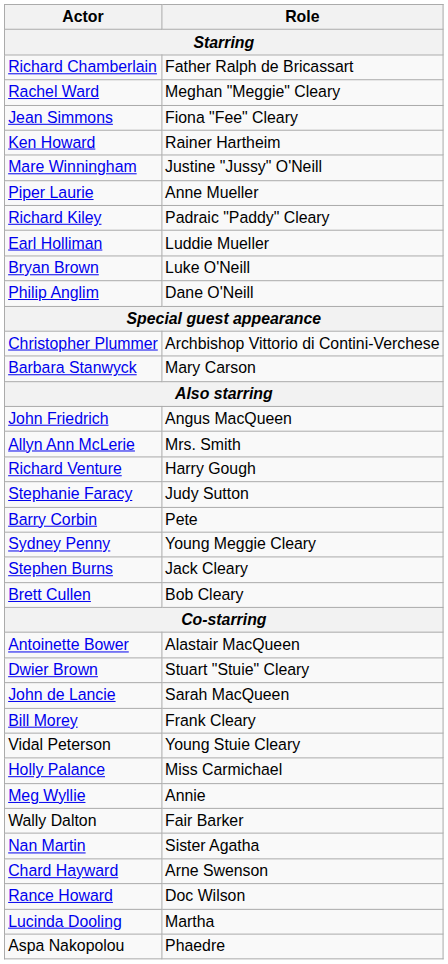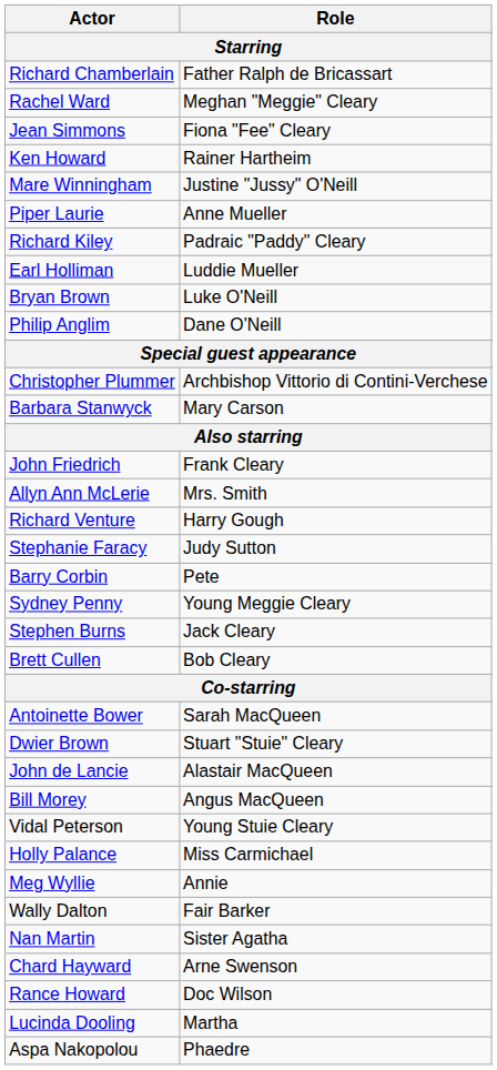 <table class="wikitable">
 <tr>
 <th>Actor</th>
 <th>Role</th>
 </tr>
 <tr>
 <th colspan="2"><em>Starring</em></th>
 </tr>
 <tr>
 <td><a href='#'>Richard Chamberlain</a></td>
 <td>Father Ralph de Bricassart</td>
 </tr>
 <tr>
 <td><a href='#'>Rachel Ward</a></td>
 <td>Meghan "Meggie" Cleary</td>
 </tr>
 <tr>
 <td><a href='#'>Jean Simmons</a></td>
 <td>Fiona "Fee" Cleary</td>
 </tr>
 <tr>
 <td><a href='#'>Ken Howard</a></td>
 <td>Rainer Hartheim</td>
 </tr>
 <tr>
 <td><a href='#'>Mare Winningham</a></td>
 <td>Justine "Jussy" O'Neill</td>
 </tr>
 <tr>
 <td><a href='#'>Piper Laurie</a></td>
 <td>Anne Mueller</td>
 </tr>
 <tr>
 <td><a href='#'>Richard Kiley</a></td>
 <td>Padraic "Paddy" Cleary</td>
 </tr>
 <tr>
 <td><a href='#'>Earl Holliman</a></td>
 <td>Luddie Mueller</td>
 </tr>
 <tr>
 <td><a href='#'>Bryan Brown</a></td>
 <td>Luke O'Neill</td>
 </tr>
 <tr>
 <td><a href='#'>Philip Anglim</a></td>
 <td>Dane O'Neill</td>
 </tr>
 <tr>
 <th colspan="2"><em>Special guest appearance</em></th>
 </tr>
 <tr>
 <td><a href='#'>Christopher Plummer</a></td>
 <td>Archbishop Vittorio di Contini-Verchese</td>
 </tr>
 <tr>
 <td><a href='#'>Barbara Stanwyck</a></td>
 <td>Mary Carson</td>
 </tr>
 <tr>
 <th colspan="2"><em>Also starring</em></th>
 </tr>
 <tr>
 <td><a href='#'>John Friedrich</a></td>
-<td>Angus MacQueen</td>
+<td>Frank Cleary</td>
 </tr>
 <tr>
 <td><a href='#'>Allyn Ann McLerie</a></td>
 <td>Mrs. Smith</td>
 </tr>
 <tr>
 <td><a href='#'>Richard Venture</a></td>
 <td>Harry Gough</td>
 </tr>
 <tr>
 <td><a href='#'>Stephanie Faracy</a></td>
 <td>Judy Sutton</td>
 </tr>
 <tr>
 <td><a href='#'>Barry Corbin</a></td>
 <td>Pete</td>
 </tr>
 <tr>
 <td><a href='#'>Sydney Penny</a></td>
 <td>Young Meggie Cleary</td>
 </tr>
 <tr>
 <td><a href='#'>Stephen Burns</a></td>
 <td>Jack Cleary</td>
 </tr>
 <tr>
 <td><a href='#'>Brett Cullen</a></td>
 <td>Bob Cleary</td>
 </tr>
 <tr>
 <th colspan="2"><em>Co-starring</em></th>
 </tr>
 <tr>
 <td><a href='#'>Antoinette Bower</a></td>
-<td>Alastair MacQueen</td>
+<td>Sarah MacQueen</td>
 </tr>
 <tr>
 <td><a href='#'>Dwier Brown</a></td>
 <td>Stuart "Stuie" Cleary</td>
 </tr>
 <tr>
 <td><a href='#'>John de Lancie</a></td>
-<td>Sarah MacQueen</td>
+<td>Alastair MacQueen</td>
 </tr>
 <tr>
 <td><a href='#'>Bill Morey</a></td>
-<td>Frank Cleary</td>
+<td>Angus MacQueen</td>
 </tr>
 <tr>
 <td>Vidal Peterson</td>
 <td>Young Stuie Cleary</td>
 </tr>
 <tr>
 <td><a href='#'>Holly Palance</a></td>
 <td>Miss Carmichael</td>
 </tr>
 <tr>
 <td><a href='#'>Meg Wyllie</a></td>
 <td>Annie</td>
 </tr>
 <tr>
 <td>Wally Dalton</td>
 <td>Fair Barker</td>
 </tr>
 <tr>
 <td><a href='#'>Nan Martin</a></td>
 <td>Sister Agatha</td>
 </tr>
 <tr>
 <td><a href='#'>Chard Hayward</a></td>
 <td>Arne Swenson</td>
 </tr>
 <tr>
 <td><a href='#'>Rance Howard</a></td>
 <td>Doc Wilson</td>
 </tr>
 <tr>
 <td><a href='#'>Lucinda Dooling</a></td>
 <td>Martha</td>
 </tr>
 <tr>
 <td>Aspa Nakopolou</td>
 <td>Phaedre</td>
 </tr>
 </table>
